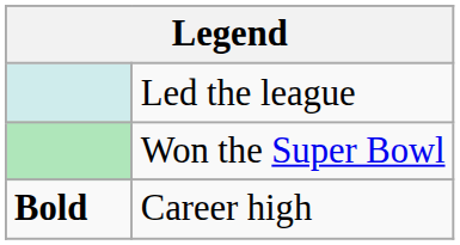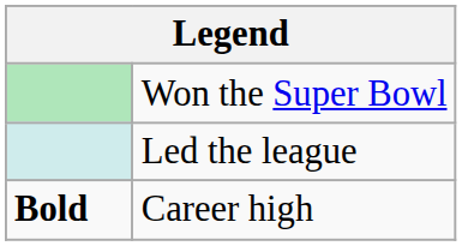 <table class="wikitable mw-collapsible mw-collapsed">
 <tr>
 <th colspan="2">Legend</th>
+</tr>
+<tr>
+<td style="background:#afe6ba;"></td>
+<td>Won the <a href='#'>Super Bowl</a></td>
 </tr>
 <tr>
 <td style="background:#cfecec; width:3em;"></td>
 <td>Led the league</td>
 </tr>
 <tr>
-<td style="background:#afe6ba;"></td>
-<td>Won the <a href='#'>Super Bowl</a></td>
-</tr>
-<tr>
 <td><strong>Bold</strong></td>
 <td>Career high</td>
 </tr>
 </table>
